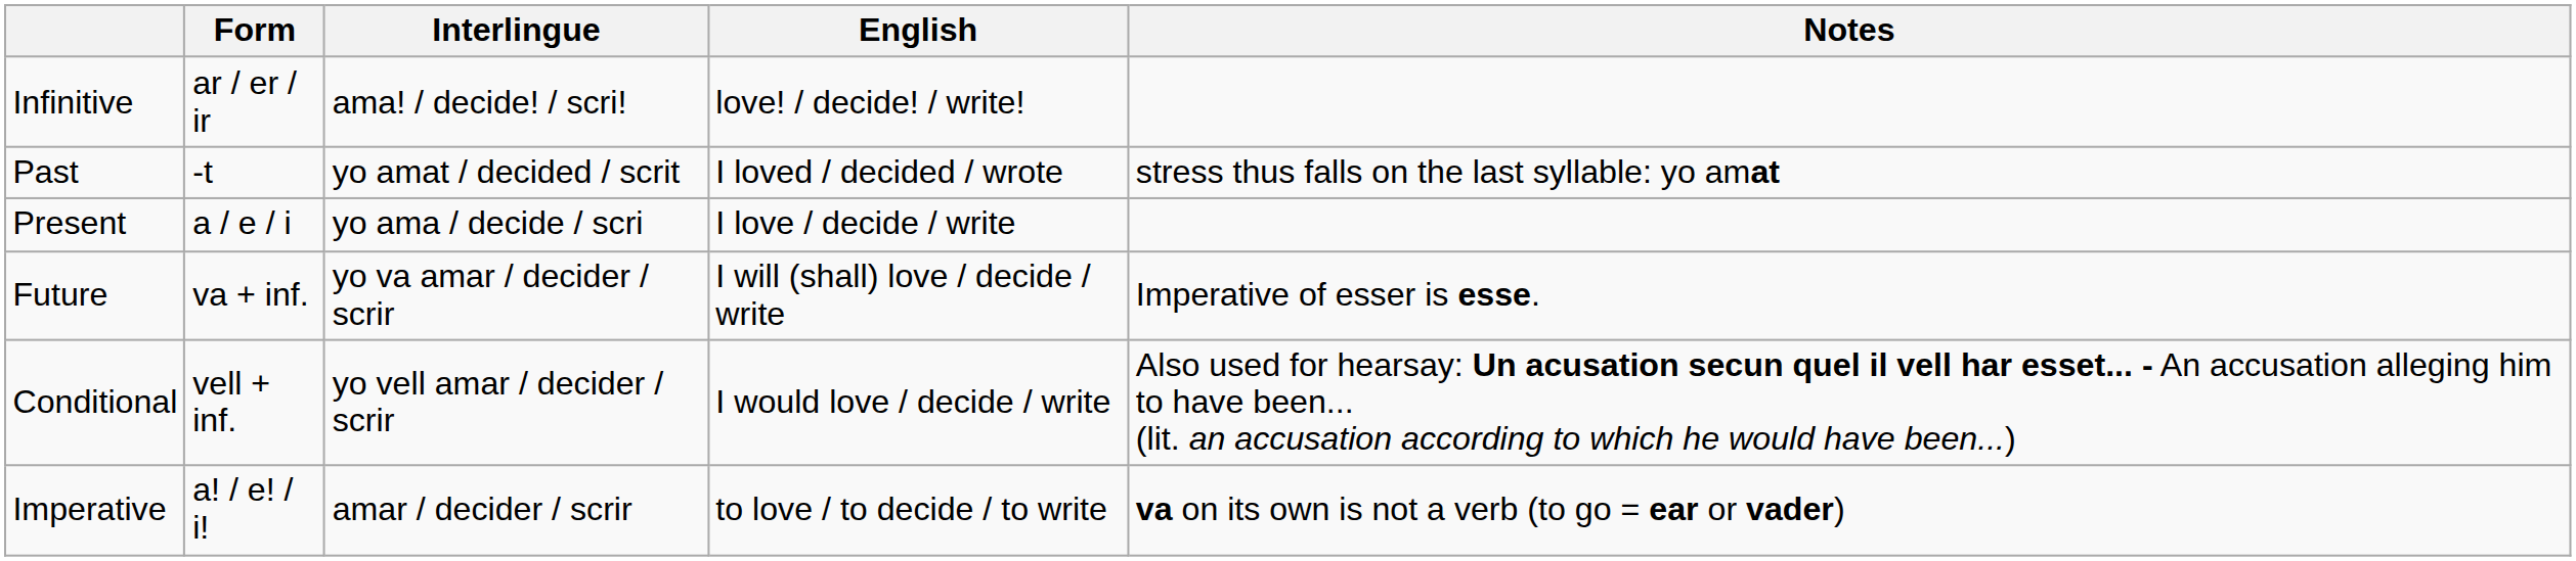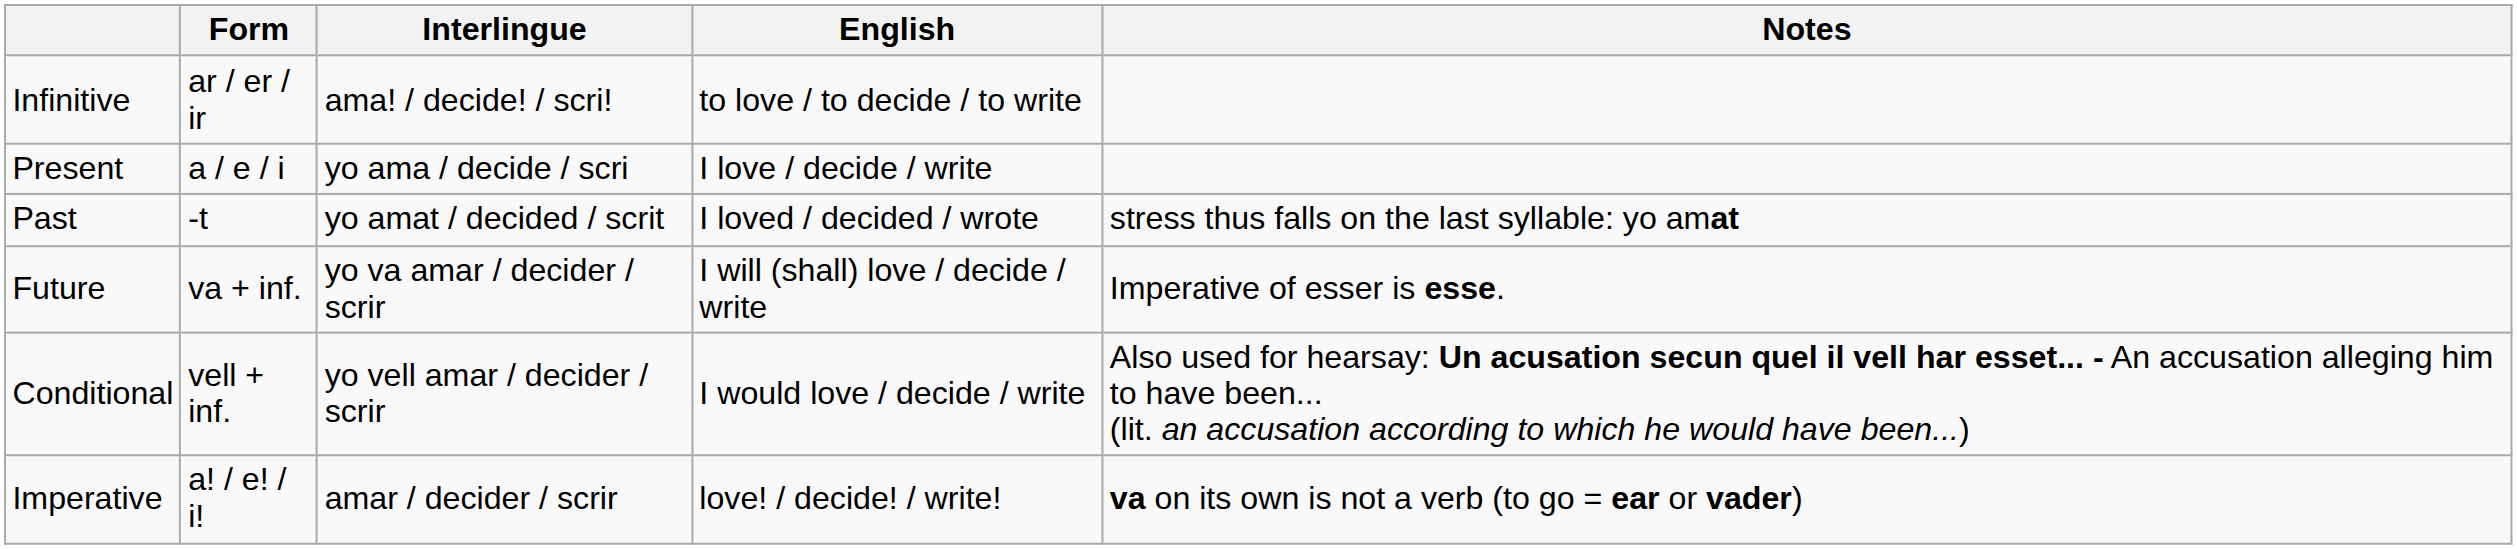 <table class="wikitable">
 <tr>
 <th></th>
 <th>Form</th>
 <th>Interlingue</th>
 <th>English</th>
 <th>Notes</th>
 </tr>
 <tr>
 <td>Infinitive</td>
 <td>ar / er / ir</td>
 <td>ama! / decide! / scri!</td>
-<td>love! / decide! / write!</td>
+<td>to love / to decide / to write</td>
+<td></td>
+</tr>
+<tr>
+<td>Present</td>
+<td>a / e / i</td>
+<td>yo ama / decide / scri</td>
+<td>I love / decide / write</td>
 <td></td>
 </tr>
 <tr>
 <td>Past</td>
 <td>-t</td>
 <td>yo amat / decided / scrit</td>
 <td>I loved / decided / wrote</td>
 <td>stress thus falls on the last syllable: yo am<strong>at</strong></td>
-</tr>
-<tr>
-<td>Present</td>
-<td>a / e / i</td>
-<td>yo ama / decide / scri</td>
-<td>I love / decide / write</td>
-<td></td>
 </tr>
 <tr>
 <td>Future</td>
 <td>va + inf.</td>
 <td>yo va amar / decider / scrir</td>
 <td>I will (shall) love / decide / write</td>
 <td>Imperative of esser is <strong>esse</strong>.</td>
 </tr>
 <tr>
 <td>Conditional</td>
 <td>vell + inf.</td>
 <td>yo vell amar / decider / scrir</td>
 <td>I would love / decide / write</td>
 <td>Also used for hearsay: <strong>Un acusation secun quel il vell har esset... -</strong> An accusation alleging him to have been...<br>(lit. <em>an accusation according to which he would have been...</em>)</td>
 </tr>
 <tr>
 <td>Imperative</td>
 <td>a! / e! / i!</td>
 <td>amar / decider / scrir</td>
-<td>to love / to decide / to write</td>
+<td>love! / decide! / write!</td>
 <td><strong>va</strong> on its own is not a verb (to go = <strong>ear</strong> or <strong>vader</strong>)</td>
 </tr>
 </table>
